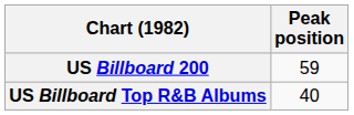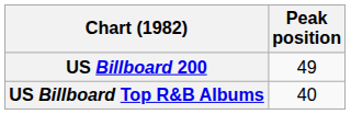 <table class="wikitable sortable plainrowheaders">
 <tr>
 <th scope="col">Chart (1982)</th>
 <th scope="col">Peak<br>position</th>
 </tr>
 <tr>
 <th scope="row">US <a href='#'><em>Billboard</em> 200</a></th>
-<td align="center">59</td>
+<td align="center">49</td>
 </tr>
 <tr>
 <th scope="row">US <em>Billboard</em> <a href='#'>Top R&B Albums</a></th>
 <td align="center">40</td>
 </tr>
 </table>
